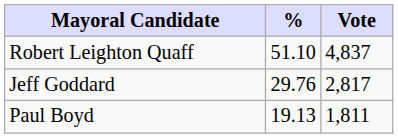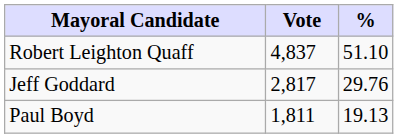 <table class="wikitable">
 <tr>
 <th style="background:#ddf; width:200px;">Mayoral Candidate</th>
+<th style="background:#ddf; width:50px;">Vote</th>
 <th style="background:#ddf; width:30px;">%</th>
-<th style="background:#ddf; width:50px;">Vote</th>
 </tr>
 <tr>
 <td>Robert Leighton Quaff</td>
+<td>4,837</td>
 <td>51.10</td>
-<td>4,837</td>
 </tr>
 <tr>
 <td>Jeff Goddard</td>
+<td>2,817</td>
 <td>29.76</td>
-<td>2,817</td>
 </tr>
 <tr>
 <td>Paul Boyd</td>
+<td>1,811</td>
 <td>19.13</td>
-<td>1,811</td>
 </tr>
 </table>
